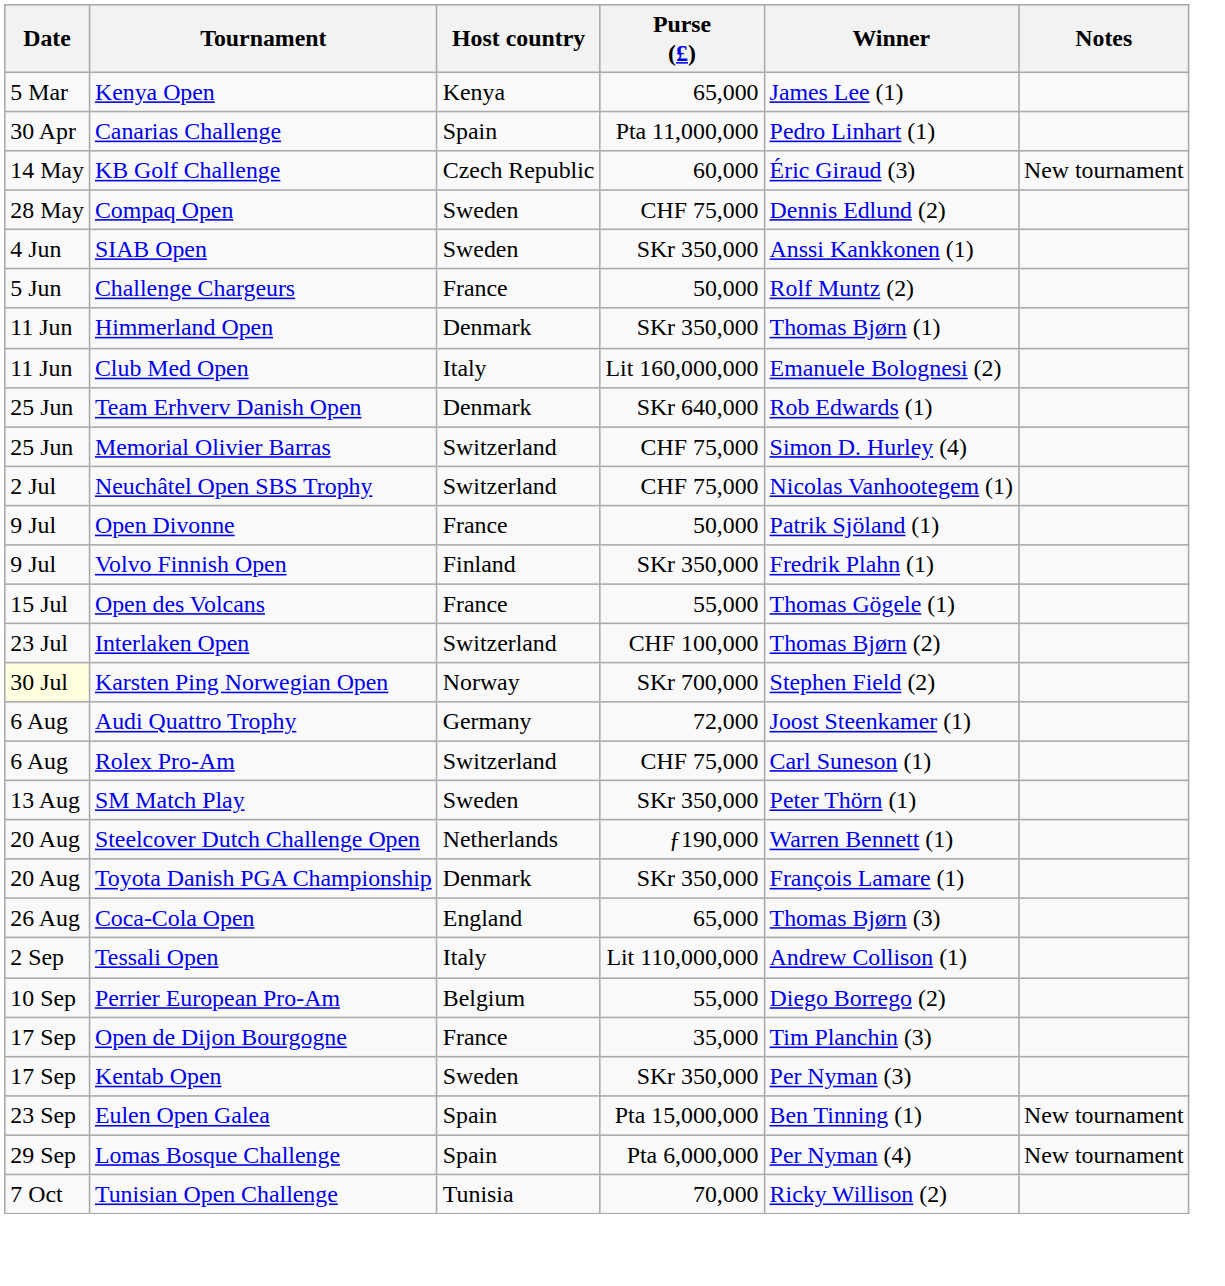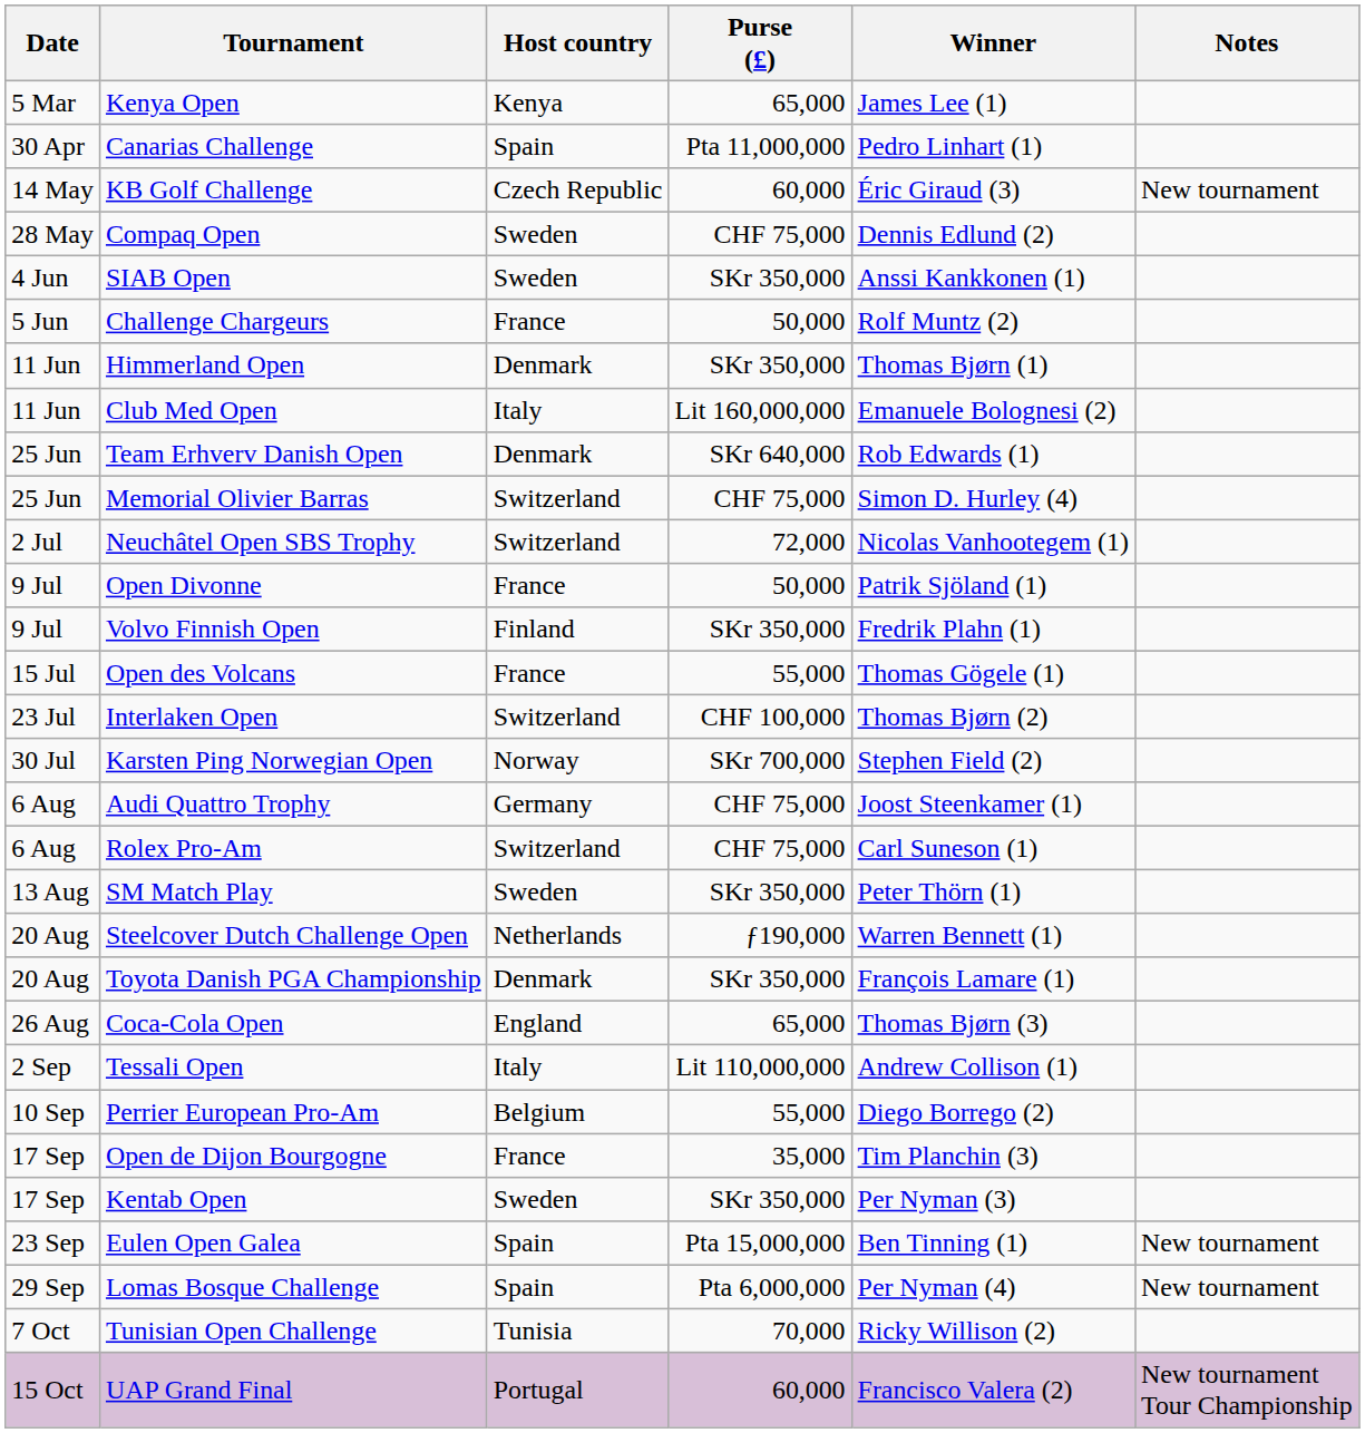 <table class="wikitable" style="font-size:95%">
 <tr>
 <th>Date</th>
 <th>Tournament</th>
 <th>Host country</th>
 <th>Purse<br>(<a href='#'>£</a>)</th>
 <th>Winner</th>
 <th>Notes</th>
 </tr>
 <tr>
 <td>5 Mar</td>
 <td><a href='#'>Kenya Open</a></td>
 <td>Kenya</td>
 <td align=right>65,000</td>
 <td> <a href='#'>James Lee</a> (1)</td>
 <td></td>
 </tr>
 <tr>
 <td>30 Apr</td>
 <td><a href='#'>Canarias Challenge</a></td>
 <td>Spain</td>
 <td align=right>Pta 11,000,000</td>
 <td> <a href='#'>Pedro Linhart</a> (1)</td>
 <td></td>
 </tr>
 <tr>
 <td>14 May</td>
 <td><a href='#'>KB Golf Challenge</a></td>
 <td>Czech Republic</td>
 <td align=right>60,000</td>
 <td> <a href='#'>Éric Giraud</a> (3)</td>
 <td>New tournament</td>
 </tr>
 <tr>
 <td>28 May</td>
 <td><a href='#'>Compaq Open</a></td>
 <td>Sweden</td>
 <td align=right>CHF 75,000</td>
 <td> <a href='#'>Dennis Edlund</a> (2)</td>
 <td></td>
 </tr>
 <tr>
 <td>4 Jun</td>
 <td><a href='#'>SIAB Open</a></td>
 <td>Sweden</td>
 <td align=right>SKr 350,000</td>
 <td> <a href='#'>Anssi Kankkonen</a> (1)</td>
 <td></td>
 </tr>
 <tr>
 <td>5 Jun</td>
 <td><a href='#'>Challenge Chargeurs</a></td>
 <td>France</td>
 <td align=right>50,000</td>
 <td> <a href='#'>Rolf Muntz</a> (2)</td>
 <td></td>
 </tr>
 <tr>
 <td>11 Jun</td>
 <td><a href='#'>Himmerland Open</a></td>
 <td>Denmark</td>
 <td align=right>SKr 350,000</td>
 <td> <a href='#'>Thomas Bjørn</a> (1)</td>
 <td></td>
 </tr>
 <tr>
 <td>11 Jun</td>
 <td><a href='#'>Club Med Open</a></td>
 <td>Italy</td>
 <td align=right>Lit 160,000,000</td>
 <td> <a href='#'>Emanuele Bolognesi</a> (2)</td>
 <td></td>
 </tr>
 <tr>
 <td>25 Jun</td>
 <td><a href='#'>Team Erhverv Danish Open</a></td>
 <td>Denmark</td>
 <td align=right>SKr 640,000</td>
 <td> <a href='#'>Rob Edwards</a> (1)</td>
 <td></td>
 </tr>
 <tr>
 <td>25 Jun</td>
 <td><a href='#'>Memorial Olivier Barras</a></td>
 <td>Switzerland</td>
 <td align=right>CHF 75,000</td>
 <td> <a href='#'>Simon D. Hurley</a> (4)</td>
 <td></td>
 </tr>
 <tr>
 <td>2 Jul</td>
 <td><a href='#'>Neuchâtel Open SBS Trophy</a></td>
 <td>Switzerland</td>
-<td align=right>CHF 75,000</td>
+<td align=right>72,000</td>
 <td> <a href='#'>Nicolas Vanhootegem</a> (1)</td>
 <td></td>
 </tr>
 <tr>
 <td>9 Jul</td>
 <td><a href='#'>Open Divonne</a></td>
 <td>France</td>
 <td align=right>50,000</td>
 <td> <a href='#'>Patrik Sjöland</a> (1)</td>
 <td></td>
 </tr>
 <tr>
 <td>9 Jul</td>
 <td><a href='#'>Volvo Finnish Open</a></td>
 <td>Finland</td>
 <td align=right>SKr 350,000</td>
 <td> <a href='#'>Fredrik Plahn</a> (1)</td>
 <td></td>
 </tr>
 <tr>
 <td>15 Jul</td>
 <td><a href='#'>Open des Volcans</a></td>
 <td>France</td>
 <td align=right>55,000</td>
 <td> <a href='#'>Thomas Gögele</a> (1)</td>
 <td></td>
 </tr>
 <tr>
 <td>23 Jul</td>
 <td><a href='#'>Interlaken Open</a></td>
 <td>Switzerland</td>
 <td align=right>CHF 100,000</td>
 <td> <a href='#'>Thomas Bjørn</a> (2)</td>
 <td></td>
 </tr>
 <tr>
-<td style="background: lightyellow;">30 Jul</td>
+<td>30 Jul</td>
 <td><a href='#'>Karsten Ping Norwegian Open</a></td>
 <td>Norway</td>
 <td align=right>SKr 700,000</td>
 <td> <a href='#'>Stephen Field</a> (2)</td>
 <td></td>
 </tr>
 <tr>
 <td>6 Aug</td>
 <td><a href='#'>Audi Quattro Trophy</a></td>
 <td>Germany</td>
-<td align=right>72,000</td>
+<td align=right>CHF 75,000</td>
 <td> <a href='#'>Joost Steenkamer</a> (1)</td>
 <td></td>
 </tr>
 <tr>
 <td>6 Aug</td>
 <td><a href='#'>Rolex Pro-Am</a></td>
 <td>Switzerland</td>
 <td align=right>CHF 75,000</td>
 <td> <a href='#'>Carl Suneson</a> (1)</td>
 <td></td>
 </tr>
 <tr>
 <td>13 Aug</td>
 <td><a href='#'>SM Match Play</a></td>
 <td>Sweden</td>
 <td align=right>SKr 350,000</td>
 <td> <a href='#'>Peter Thörn</a> (1)</td>
 <td></td>
 </tr>
 <tr>
 <td>20 Aug</td>
 <td><a href='#'>Steelcover Dutch Challenge Open</a></td>
 <td>Netherlands</td>
 <td align=right>ƒ190,000</td>
 <td> <a href='#'>Warren Bennett</a> (1)</td>
 <td></td>
 </tr>
 <tr>
 <td>20 Aug</td>
 <td><a href='#'>Toyota Danish PGA Championship</a></td>
 <td>Denmark</td>
 <td align=right>SKr 350,000</td>
 <td> <a href='#'>François Lamare</a> (1)</td>
 <td></td>
 </tr>
 <tr>
 <td>26 Aug</td>
 <td><a href='#'>Coca-Cola Open</a></td>
 <td>England</td>
 <td align=right>65,000</td>
 <td> <a href='#'>Thomas Bjørn</a> (3)</td>
 <td></td>
 </tr>
 <tr>
 <td>2 Sep</td>
 <td><a href='#'>Tessali Open</a></td>
 <td>Italy</td>
 <td align=right>Lit 110,000,000</td>
 <td> <a href='#'>Andrew Collison</a> (1)</td>
 <td></td>
 </tr>
 <tr>
 <td>10 Sep</td>
 <td><a href='#'>Perrier European Pro-Am</a></td>
 <td>Belgium</td>
 <td align=right>55,000</td>
 <td> <a href='#'>Diego Borrego</a> (2)</td>
 <td></td>
 </tr>
 <tr>
 <td>17 Sep</td>
 <td><a href='#'>Open de Dijon Bourgogne</a></td>
 <td>France</td>
 <td align=right>35,000</td>
 <td> <a href='#'>Tim Planchin</a> (3)</td>
 <td></td>
 </tr>
 <tr>
 <td>17 Sep</td>
 <td><a href='#'>Kentab Open</a></td>
 <td>Sweden</td>
 <td align=right>SKr 350,000</td>
 <td> <a href='#'>Per Nyman</a> (3)</td>
 <td></td>
 </tr>
 <tr>
 <td>23 Sep</td>
 <td><a href='#'>Eulen Open Galea</a></td>
 <td>Spain</td>
 <td align=right>Pta 15,000,000</td>
 <td> <a href='#'>Ben Tinning</a> (1)</td>
 <td>New tournament</td>
 </tr>
 <tr>
 <td>29 Sep</td>
 <td><a href='#'>Lomas Bosque Challenge</a></td>
 <td>Spain</td>
 <td align=right>Pta 6,000,000</td>
 <td> <a href='#'>Per Nyman</a> (4)</td>
 <td>New tournament</td>
 </tr>
 <tr>
 <td>7 Oct</td>
 <td><a href='#'>Tunisian Open Challenge</a></td>
 <td>Tunisia</td>
 <td align=right>70,000</td>
 <td> <a href='#'>Ricky Willison</a> (2)</td>
 <td></td>
 </tr>
+<tr style="background:thistle;">
+<td>15 Oct</td>
+<td><a href='#'>UAP Grand Final</a></td>
+<td>Portugal</td>
+<td align=right>60,000</td>
+<td> <a href='#'>Francisco Valera</a> (2)</td>
+<td>New tournament<br>Tour Championship</td>
+</tr>
 </table>
